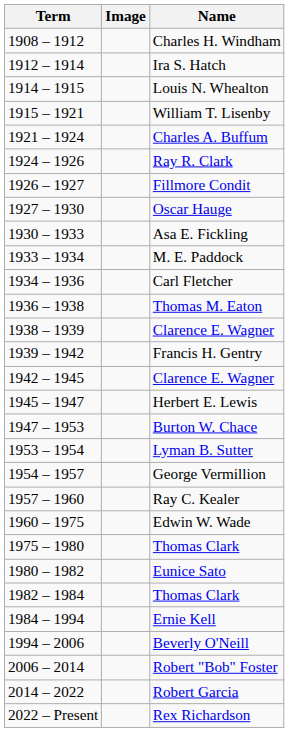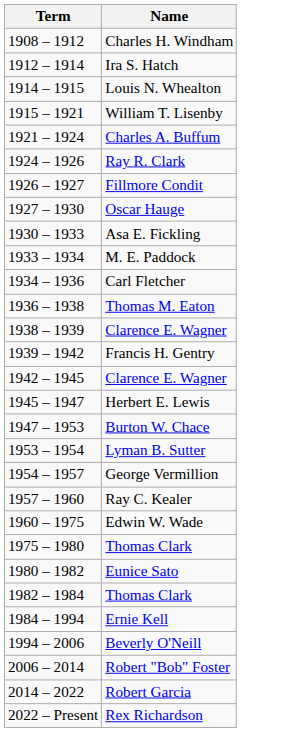 <table class="wikitable">
 <tr>
 <th>Term</th>
-<th>Image</th>
 <th>Name</th>
 </tr>
 <tr>
 <td>1908 – 1912</td>
-<td></td>
 <td>Charles H. Windham</td>
 </tr>
 <tr>
 <td>1912 – 1914</td>
-<td></td>
 <td>Ira S. Hatch</td>
 </tr>
 <tr>
 <td>1914 – 1915</td>
-<td></td>
 <td>Louis N. Whealton</td>
 </tr>
 <tr>
 <td>1915 – 1921</td>
-<td></td>
 <td>William T. Lisenby</td>
 </tr>
 <tr>
 <td>1921 – 1924</td>
-<td></td>
 <td><a href='#'>Charles A. Buffum</a></td>
 </tr>
 <tr>
 <td>1924 – 1926</td>
-<td></td>
 <td><a href='#'>Ray R. Clark</a></td>
 </tr>
 <tr>
 <td>1926 – 1927</td>
-<td></td>
 <td><a href='#'>Fillmore Condit</a></td>
 </tr>
 <tr>
 <td>1927 – 1930</td>
-<td></td>
 <td><a href='#'>Oscar Hauge</a></td>
 </tr>
 <tr>
 <td>1930 – 1933</td>
-<td></td>
 <td>Asa E. Fickling</td>
 </tr>
 <tr>
 <td>1933 – 1934</td>
-<td></td>
 <td>M. E. Paddock</td>
 </tr>
 <tr>
 <td>1934 – 1936</td>
-<td></td>
 <td>Carl Fletcher</td>
 </tr>
 <tr>
 <td>1936 – 1938</td>
-<td></td>
 <td><a href='#'>Thomas M. Eaton</a></td>
 </tr>
 <tr>
 <td>1938 – 1939</td>
-<td></td>
 <td><a href='#'>Clarence E. Wagner</a></td>
 </tr>
 <tr>
 <td>1939 – 1942</td>
-<td></td>
 <td>Francis H. Gentry</td>
 </tr>
 <tr>
 <td>1942 – 1945</td>
-<td></td>
 <td><a href='#'>Clarence E. Wagner</a></td>
 </tr>
 <tr>
 <td>1945 – 1947</td>
-<td></td>
 <td>Herbert E. Lewis</td>
 </tr>
 <tr>
 <td>1947 – 1953</td>
-<td></td>
 <td><a href='#'>Burton W. Chace</a></td>
 </tr>
 <tr>
 <td>1953 – 1954</td>
-<td></td>
 <td><a href='#'>Lyman B. Sutter</a></td>
 </tr>
 <tr>
 <td>1954 – 1957</td>
-<td></td>
 <td>George Vermillion</td>
 </tr>
 <tr>
 <td>1957 – 1960</td>
-<td></td>
 <td>Ray C. Kealer</td>
 </tr>
 <tr>
 <td>1960 – 1975</td>
-<td></td>
 <td>Edwin W. Wade</td>
 </tr>
 <tr>
 <td>1975 – 1980</td>
-<td></td>
 <td><a href='#'>Thomas Clark</a></td>
 </tr>
 <tr>
 <td>1980 – 1982</td>
-<td></td>
 <td><a href='#'>Eunice Sato</a></td>
 </tr>
 <tr>
 <td>1982 – 1984</td>
-<td></td>
 <td><a href='#'>Thomas Clark</a></td>
 </tr>
 <tr>
 <td>1984 – 1994</td>
-<td></td>
 <td><a href='#'>Ernie Kell</a></td>
 </tr>
 <tr>
 <td>1994 – 2006</td>
-<td></td>
 <td><a href='#'>Beverly O'Neill</a></td>
 </tr>
 <tr>
 <td>2006 – 2014</td>
-<td></td>
 <td><a href='#'>Robert "Bob" Foster</a></td>
 </tr>
 <tr>
 <td>2014 – 2022</td>
-<td></td>
 <td><a href='#'>Robert Garcia</a></td>
 </tr>
 <tr>
 <td>2022 – Present</td>
-<td></td>
 <td><a href='#'>Rex Richardson</a></td>
 </tr>
 </table>
